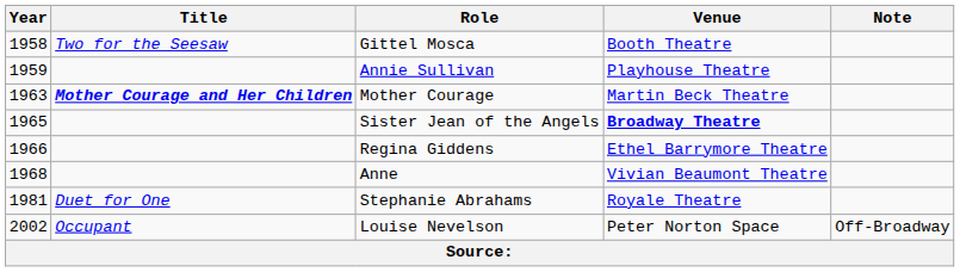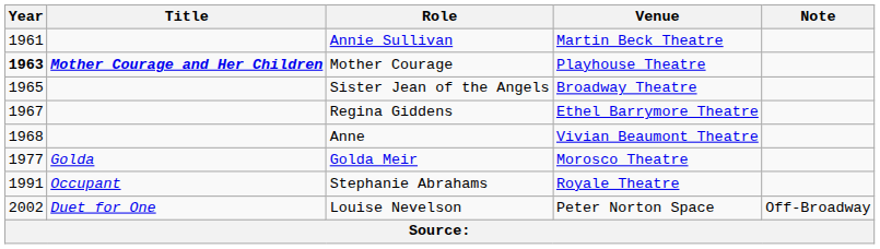 <table class="wikitable sortable">
 <tr>
 <th>Year</th>
 <th>Title</th>
 <th>Role</th>
 <th>Venue</th>
 <th class="unsortable">Note</th>
 </tr>
 <tr>
-<td>1958</td>
-<td><em><a href='#'>Two for the Seesaw</a></em></td>
-<td>Gittel Mosca</td>
-<td><a href='#'>Booth Theatre</a></td>
+<td>1961</td>
+<td><em></em></td>
+<td><a href='#'>Annie Sullivan</a></td>
+<td><a href='#'>Martin Beck Theatre</a></td>
 <td></td>
 </tr>
 <tr>
-<td>1959</td>
-<td><em></em></td>
-<td><a href='#'>Annie Sullivan</a></td>
-<td><a href='#'>Playhouse Theatre</a></td>
-<td></td>
-</tr>
-<tr>
-<td>1963</td>
+<td><strong>1963</strong></td>
 <td><strong><em><a href='#'>Mother Courage and Her Children</a></em></strong></td>
 <td>Mother Courage</td>
-<td><a href='#'>Martin Beck Theatre</a></td>
+<td><a href='#'>Playhouse Theatre</a></td>
 <td></td>
 </tr>
 <tr>
 <td>1965</td>
 <td><em></em></td>
 <td>Sister Jean of the Angels</td>
-<td><strong><a href='#'>Broadway Theatre</a></strong></td>
+<td><a href='#'>Broadway Theatre</a></td>
 <td></td>
 </tr>
 <tr>
-<td>1966</td>
+<td>1967</td>
 <td><em></em></td>
 <td>Regina Giddens</td>
 <td><a href='#'>Ethel Barrymore Theatre</a></td>
 <td></td>
 </tr>
 <tr>
 <td>1968</td>
 <td><em></em></td>
 <td>Anne</td>
 <td><a href='#'>Vivian Beaumont Theatre</a></td>
 <td></td>
 </tr>
 <tr>
-<td>1981</td>
-<td><em><a href='#'>Duet for One</a></em></td>
+<td>1977</td>
+<td><em><a href='#'>Golda</a></em></td>
+<td><a href='#'>Golda Meir</a></td>
+<td><a href='#'>Morosco Theatre</a></td>
+<td></td>
+</tr>
+<tr>
+<td>1991</td>
+<td><em><a href='#'>Occupant</a></em></td>
 <td>Stephanie Abrahams</td>
 <td><a href='#'>Royale Theatre</a></td>
 <td></td>
 </tr>
 <tr>
 <td>2002</td>
-<td><em><a href='#'>Occupant</a></em></td>
+<td><em><a href='#'>Duet for One</a></em></td>
 <td>Louise Nevelson</td>
 <td>Peter Norton Space</td>
 <td>Off-Broadway</td>
 </tr>
 <tr class=sortbottom>
 <th scope=row colspan="5" style="text-align: center;"><strong>Source:</strong></th>
 </tr>
 </table>
